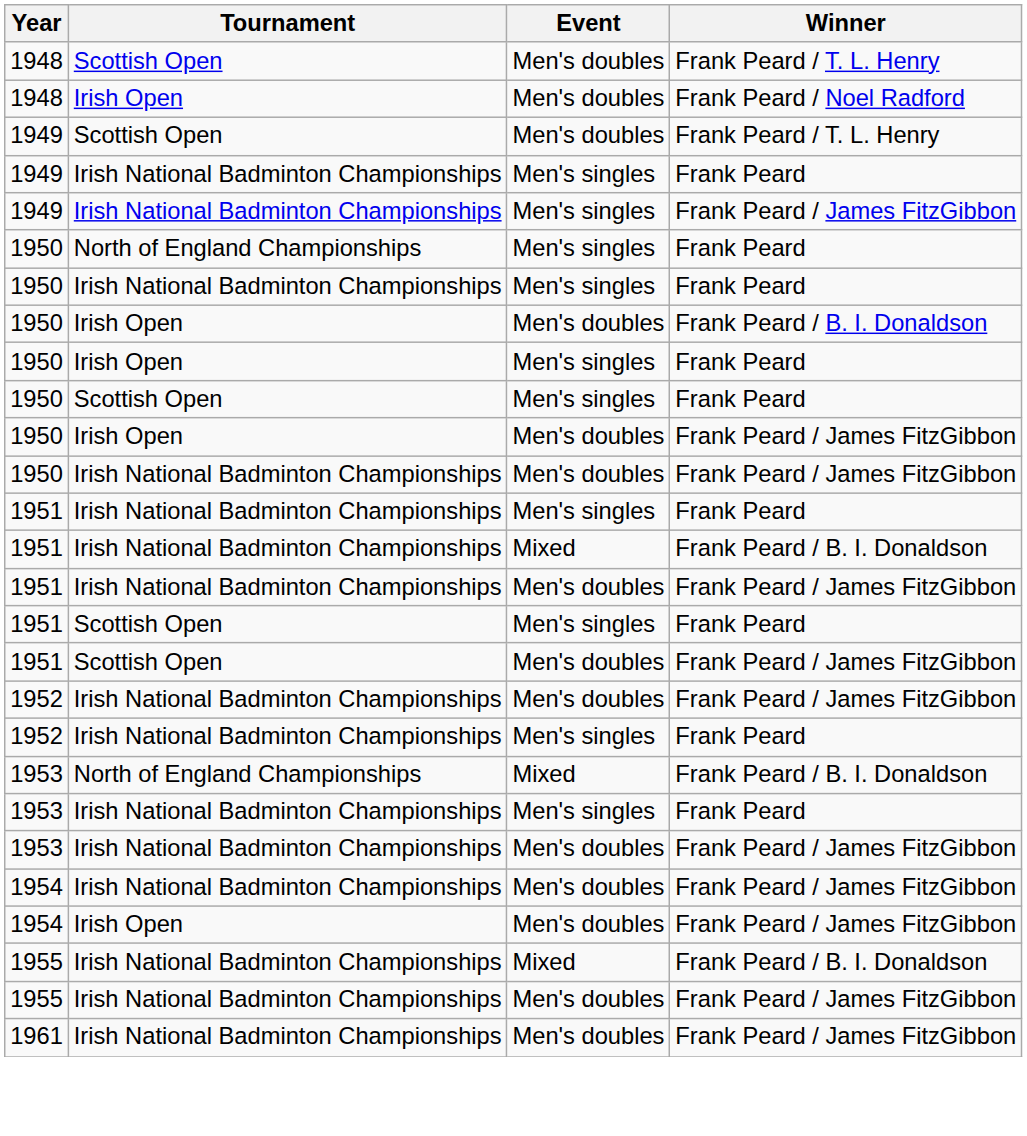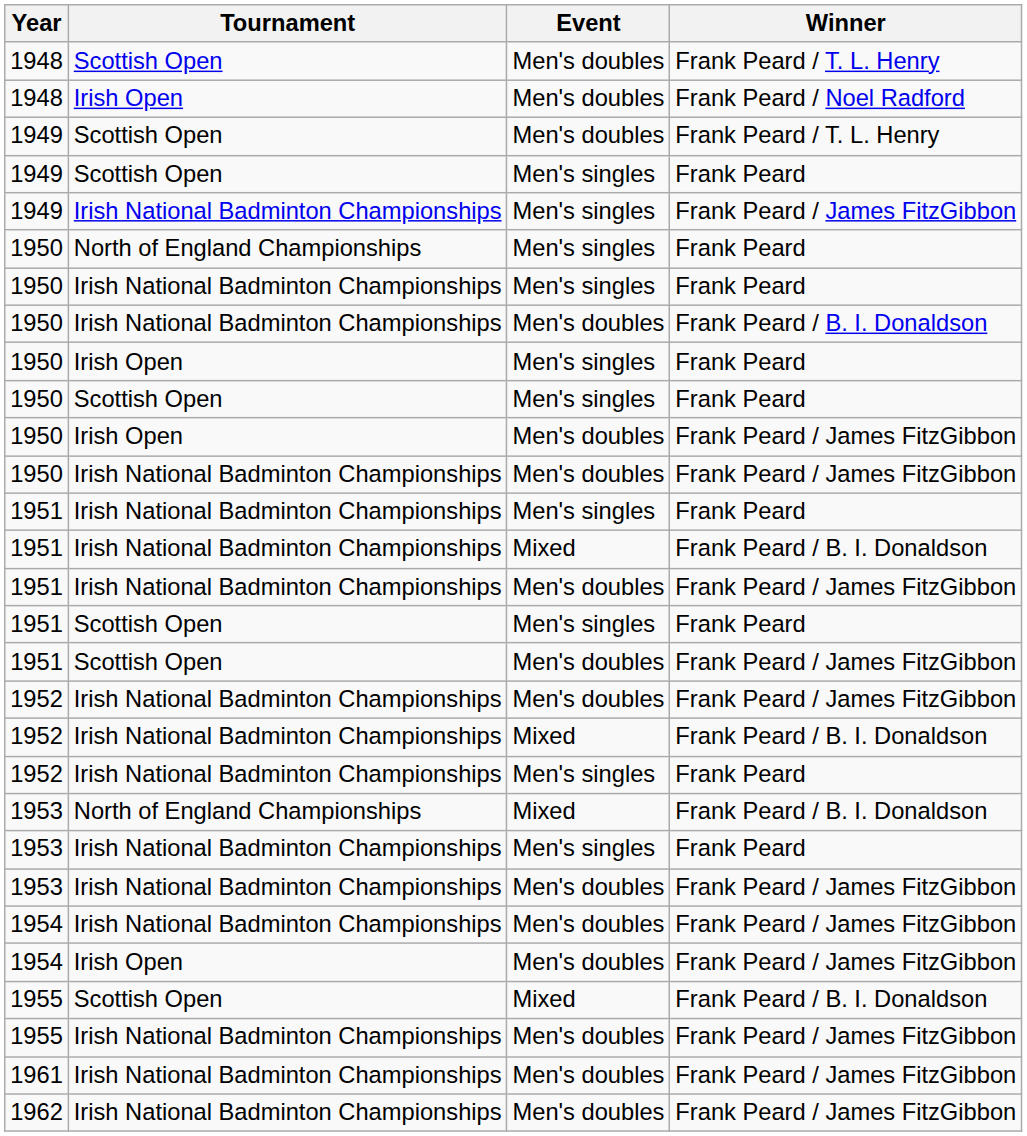 <table class="wikitable sortable">
 <tr>
 <th>Year</th>
 <th>Tournament</th>
 <th>Event</th>
 <th>Winner</th>
 </tr>
 <tr>
 <td>1948</td>
 <td><a href='#'>Scottish Open</a></td>
 <td>Men's doubles</td>
 <td>Frank Peard / <a href='#'>T. L. Henry</a></td>
 </tr>
 <tr>
 <td>1948</td>
 <td><a href='#'>Irish Open</a></td>
 <td>Men's doubles</td>
 <td>Frank Peard / <a href='#'>Noel Radford</a></td>
 </tr>
 <tr>
 <td>1949</td>
 <td>Scottish Open</td>
 <td>Men's doubles</td>
 <td>Frank Peard / T. L. Henry</td>
 </tr>
 <tr>
 <td>1949</td>
-<td>Irish National Badminton Championships</td>
+<td>Scottish Open</td>
 <td>Men's singles</td>
 <td>Frank Peard</td>
 </tr>
 <tr>
 <td>1949</td>
 <td><a href='#'>Irish National Badminton Championships</a></td>
 <td>Men's singles</td>
 <td>Frank Peard / <a href='#'>James FitzGibbon</a></td>
 </tr>
 <tr>
 <td>1950</td>
 <td>North of England Championships</td>
 <td>Men's singles</td>
 <td>Frank Peard</td>
 </tr>
 <tr>
 <td>1950</td>
 <td>Irish National Badminton Championships</td>
 <td>Men's singles</td>
 <td>Frank Peard</td>
 </tr>
 <tr>
 <td>1950</td>
-<td>Irish Open</td>
+<td>Irish National Badminton Championships</td>
 <td>Men's doubles</td>
 <td>Frank Peard / <a href='#'>B. I. Donaldson</a></td>
 </tr>
 <tr>
 <td>1950</td>
 <td>Irish Open</td>
 <td>Men's singles</td>
 <td>Frank Peard</td>
 </tr>
 <tr>
 <td>1950</td>
 <td>Scottish Open</td>
 <td>Men's singles</td>
 <td>Frank Peard</td>
 </tr>
 <tr>
 <td>1950</td>
 <td>Irish Open</td>
 <td>Men's doubles</td>
 <td>Frank Peard  / James FitzGibbon</td>
 </tr>
 <tr>
 <td>1950</td>
 <td>Irish National Badminton Championships</td>
 <td>Men's doubles</td>
 <td>Frank Peard  / James FitzGibbon</td>
 </tr>
 <tr>
 <td>1951</td>
 <td>Irish National Badminton Championships</td>
 <td>Men's singles</td>
 <td>Frank Peard</td>
 </tr>
 <tr>
 <td>1951</td>
 <td>Irish National Badminton Championships</td>
 <td>Mixed</td>
 <td>Frank Peard / B. I. Donaldson</td>
 </tr>
 <tr>
 <td>1951</td>
 <td>Irish National Badminton Championships</td>
 <td>Men's doubles</td>
 <td>Frank Peard  / James FitzGibbon</td>
 </tr>
 <tr>
 <td>1951</td>
 <td>Scottish Open</td>
 <td>Men's singles</td>
 <td>Frank Peard</td>
 </tr>
 <tr>
 <td>1951</td>
 <td>Scottish Open</td>
 <td>Men's doubles</td>
 <td>Frank Peard  / James FitzGibbon</td>
 </tr>
 <tr>
 <td>1952</td>
 <td>Irish National Badminton Championships</td>
 <td>Men's doubles</td>
 <td>Frank Peard  / James FitzGibbon</td>
 </tr>
 <tr>
 <td>1952</td>
 <td>Irish National Badminton Championships</td>
+<td>Mixed</td>
+<td>Frank Peard / B. I. Donaldson</td>
+</tr>
+<tr>
+<td>1952</td>
+<td>Irish National Badminton Championships</td>
 <td>Men's singles</td>
 <td>Frank Peard</td>
 </tr>
 <tr>
 <td>1953</td>
 <td>North of England Championships</td>
 <td>Mixed</td>
 <td>Frank Peard / B. I. Donaldson</td>
 </tr>
 <tr>
 <td>1953</td>
 <td>Irish National Badminton Championships</td>
 <td>Men's singles</td>
 <td>Frank Peard</td>
 </tr>
 <tr>
 <td>1953</td>
 <td>Irish National Badminton Championships</td>
 <td>Men's doubles</td>
 <td>Frank Peard  / James FitzGibbon</td>
 </tr>
 <tr>
 <td>1954</td>
 <td>Irish National Badminton Championships</td>
 <td>Men's doubles</td>
 <td>Frank Peard  / James FitzGibbon</td>
 </tr>
 <tr>
 <td>1954</td>
 <td>Irish Open</td>
 <td>Men's doubles</td>
 <td>Frank Peard  / James FitzGibbon</td>
 </tr>
 <tr>
 <td>1955</td>
-<td>Irish National Badminton Championships</td>
+<td>Scottish Open</td>
 <td>Mixed</td>
 <td>Frank Peard / B. I. Donaldson</td>
 </tr>
 <tr>
 <td>1955</td>
 <td>Irish National Badminton Championships</td>
 <td>Men's doubles</td>
 <td>Frank Peard  / James FitzGibbon</td>
 </tr>
 <tr>
 <td>1961</td>
 <td>Irish National Badminton Championships</td>
 <td>Men's doubles</td>
 <td>Frank Peard  / James FitzGibbon</td>
 </tr>
+<tr>
+<td>1962</td>
+<td>Irish National Badminton Championships</td>
+<td>Men's doubles</td>
+<td>Frank Peard  / James FitzGibbon</td>
+</tr>
 </table>
